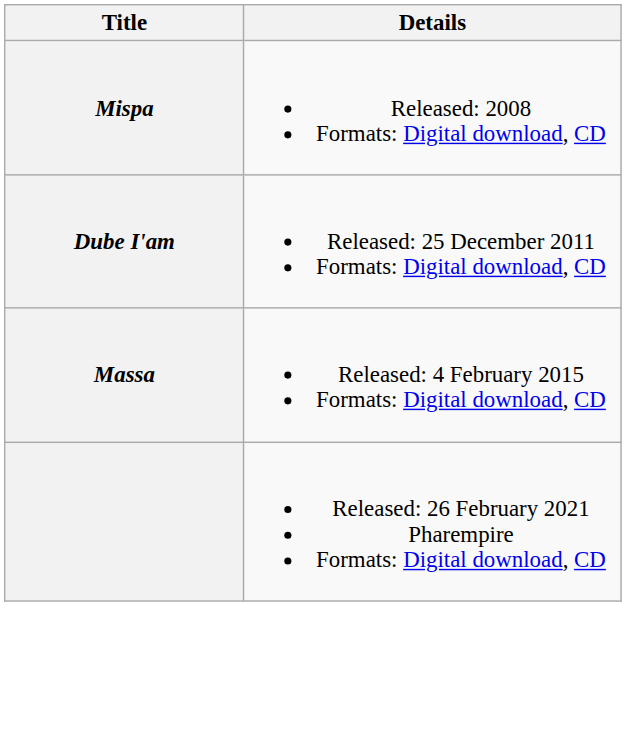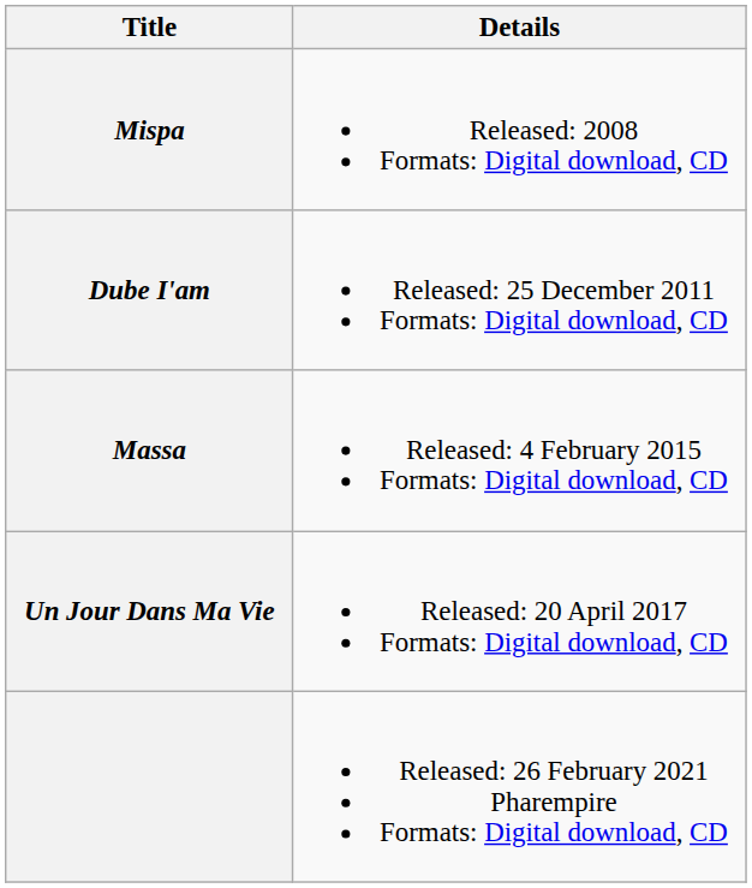 <table class="wikitable plainrowheaders" style="text-align:center;">
 <tr>
 <th scope="col" style="width:10em;">Title</th>
 <th scope="col" style="width:16em;">Details</th>
 </tr>
 <tr>
 <th scope="row"><em>Mispa</em></th>
 <td><br><ul><li>Released: 2008</li><li>Formats: <a href='#'>Digital download</a>, <a href='#'>CD</a></li></ul></td>
 </tr>
 <tr>
 <th scope="row"><em>Dube I'am</em></th>
 <td><br><ul><li>Released: 25 December 2011</li><li>Formats: <a href='#'>Digital download</a>, <a href='#'>CD</a></li></ul></td>
 </tr>
 <tr>
 <th scope="row"><em>Massa</em></th>
 <td><br><ul><li>Released: 4 February 2015</li><li>Formats: <a href='#'>Digital download</a>, <a href='#'>CD</a></li></ul></td>
 </tr>
 <tr>
+<th scope="row"><em>Un Jour Dans Ma Vie</em></th>
+<td><br><ul><li>Released: 20 April 2017</li><li>Formats: <a href='#'>Digital download</a>, <a href='#'>CD</a></li></ul></td>
+</tr>
+<tr>
 <th scope="row"><em></em></th>
 <td><br><ul><li>Released: 26 February 2021</li><li>Pharempire</li><li>Formats: <a href='#'>Digital download</a>, <a href='#'>CD</a></li></ul></td>
 </tr>
 </table>
